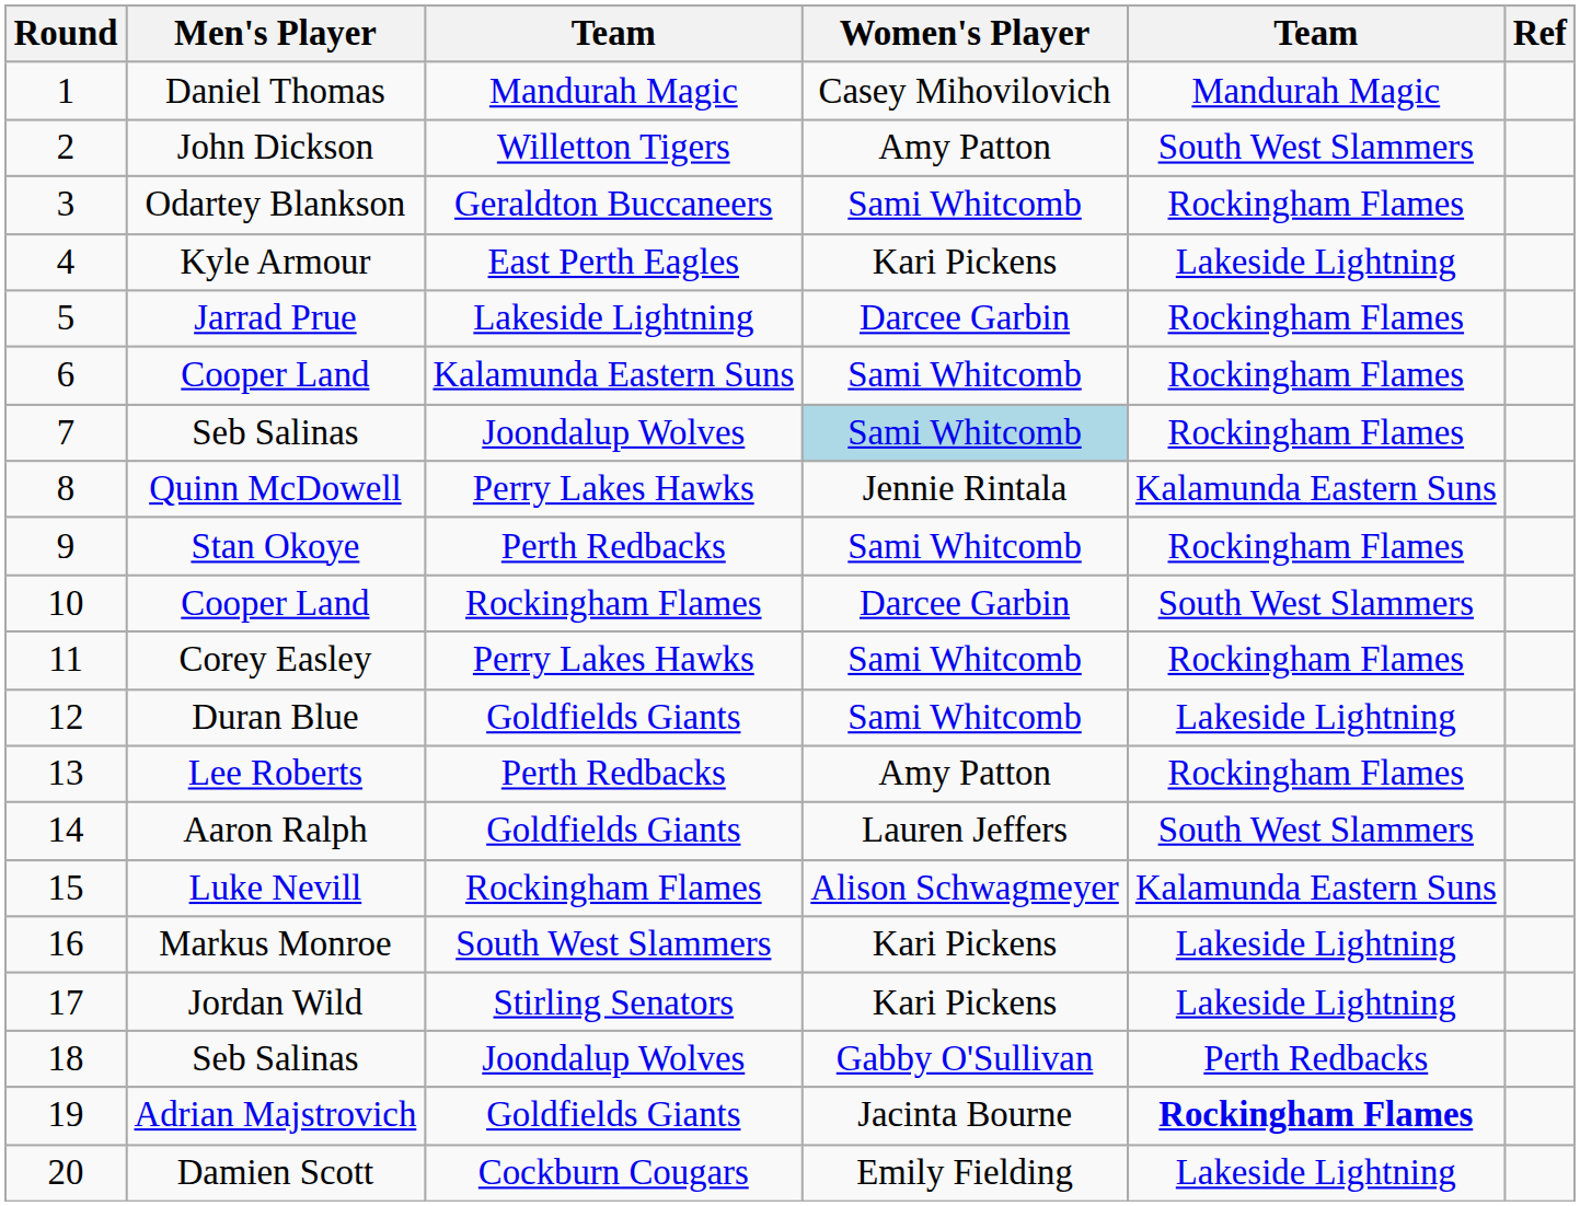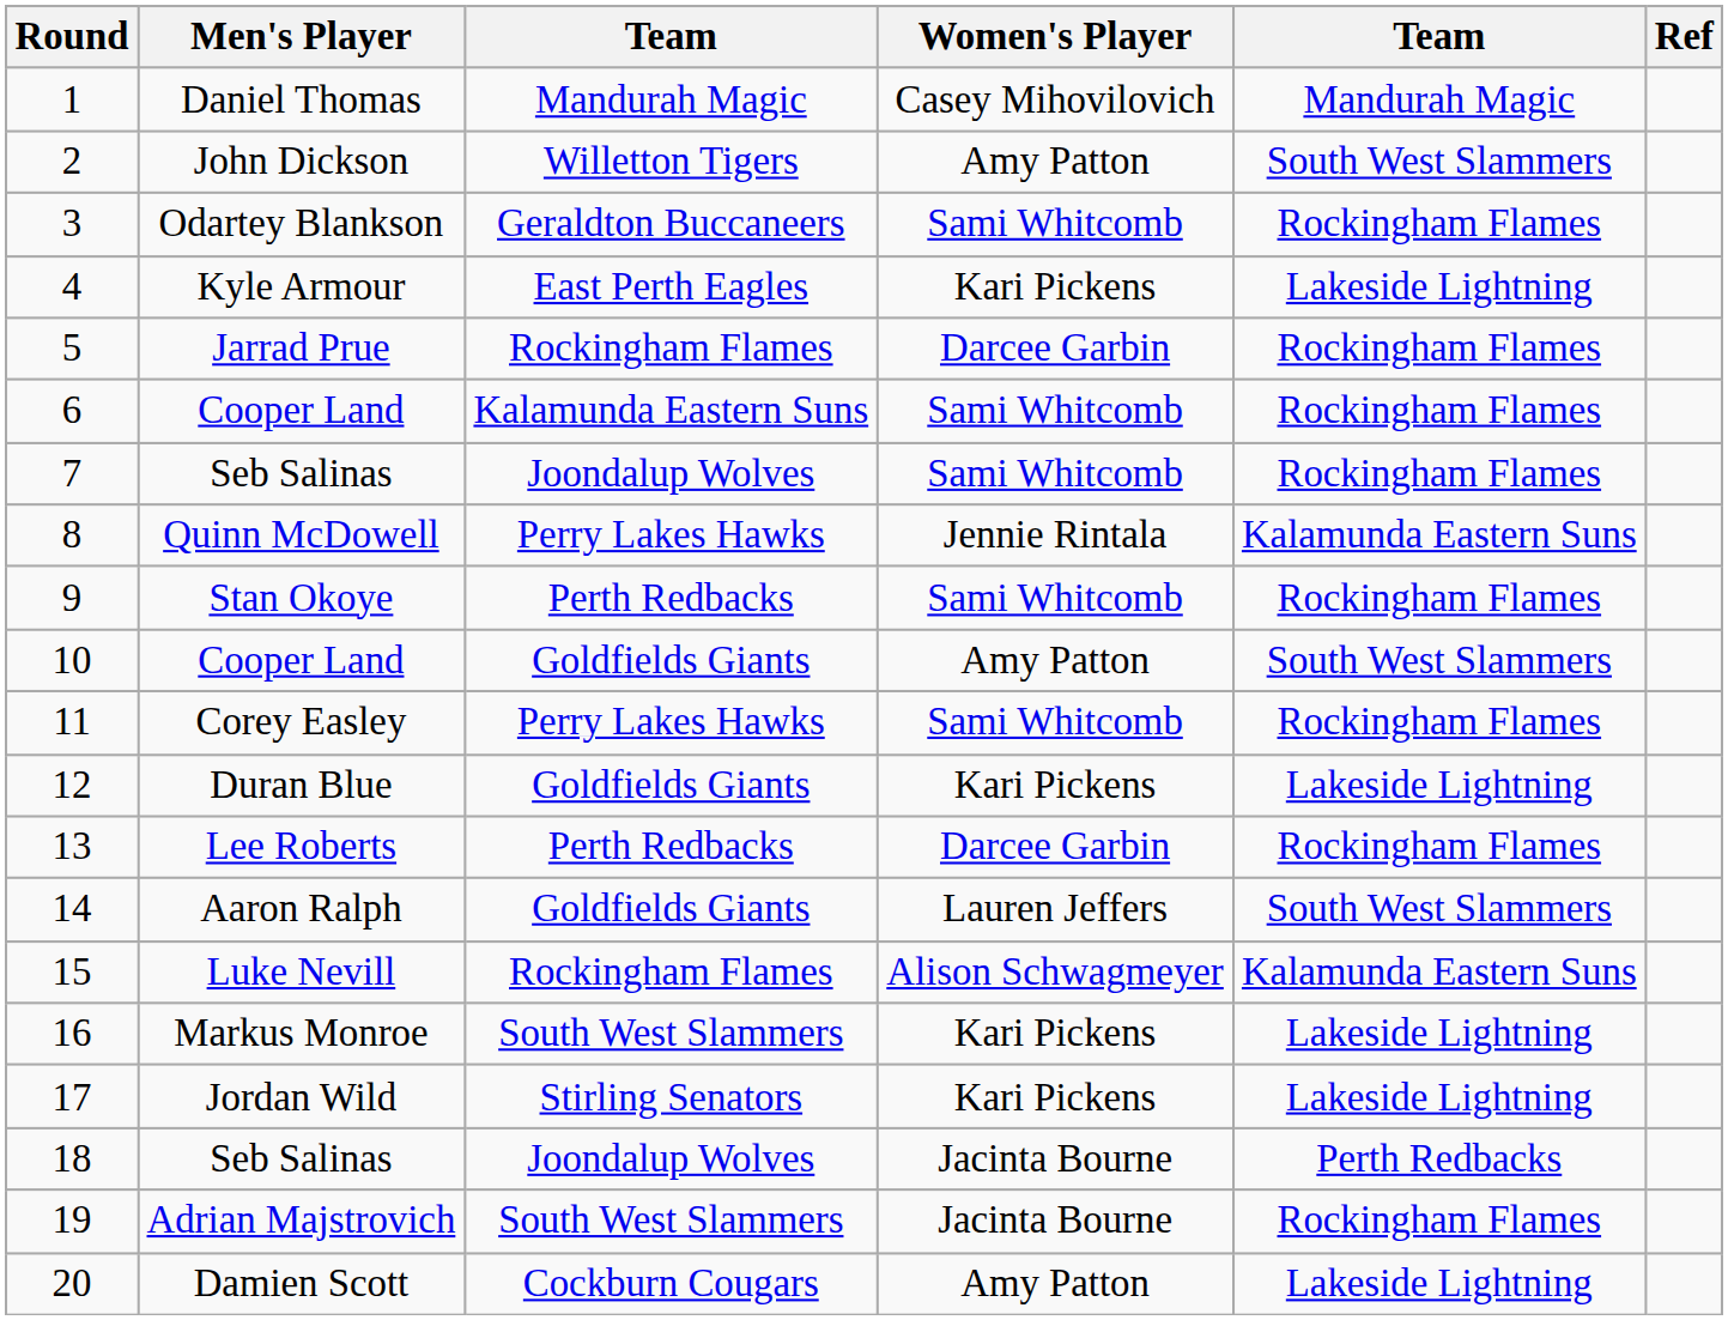 <table class="wikitable" style="text-align:center">
 <tr>
 <th>Round</th>
 <th>Men's Player</th>
 <th>Team</th>
 <th>Women's Player</th>
 <th>Team</th>
 <th>Ref</th>
 </tr>
 <tr>
 <td>1</td>
 <td>Daniel Thomas</td>
 <td><a href='#'>Mandurah Magic</a></td>
 <td>Casey Mihovilovich</td>
 <td><a href='#'>Mandurah Magic</a></td>
 <td></td>
 </tr>
 <tr>
 <td>2</td>
 <td>John Dickson</td>
 <td><a href='#'>Willetton Tigers</a></td>
 <td>Amy Patton</td>
 <td><a href='#'>South West Slammers</a></td>
 <td></td>
 </tr>
 <tr>
 <td>3</td>
 <td>Odartey Blankson</td>
 <td><a href='#'>Geraldton Buccaneers</a></td>
 <td><a href='#'>Sami Whitcomb</a></td>
 <td><a href='#'>Rockingham Flames</a></td>
 <td></td>
 </tr>
 <tr>
 <td>4</td>
 <td>Kyle Armour</td>
 <td><a href='#'>East Perth Eagles</a></td>
 <td>Kari Pickens</td>
 <td><a href='#'>Lakeside Lightning</a></td>
 <td></td>
 </tr>
 <tr>
 <td>5</td>
 <td><a href='#'>Jarrad Prue</a></td>
-<td><a href='#'>Lakeside Lightning</a></td>
+<td><a href='#'>Rockingham Flames</a></td>
 <td><a href='#'>Darcee Garbin</a></td>
 <td><a href='#'>Rockingham Flames</a></td>
 <td></td>
 </tr>
 <tr>
 <td>6</td>
 <td><a href='#'>Cooper Land</a></td>
 <td><a href='#'>Kalamunda Eastern Suns</a></td>
 <td><a href='#'>Sami Whitcomb</a></td>
 <td><a href='#'>Rockingham Flames</a></td>
 <td></td>
 </tr>
 <tr>
 <td>7</td>
 <td>Seb Salinas</td>
 <td><a href='#'>Joondalup Wolves</a></td>
-<td style="background: lightblue;"><a href='#'>Sami Whitcomb</a></td>
+<td><a href='#'>Sami Whitcomb</a></td>
 <td><a href='#'>Rockingham Flames</a></td>
 <td></td>
 </tr>
 <tr>
 <td>8</td>
 <td><a href='#'>Quinn McDowell</a></td>
 <td><a href='#'>Perry Lakes Hawks</a></td>
 <td>Jennie Rintala</td>
 <td><a href='#'>Kalamunda Eastern Suns</a></td>
 <td></td>
 </tr>
 <tr>
 <td>9</td>
 <td><a href='#'>Stan Okoye</a></td>
 <td><a href='#'>Perth Redbacks</a></td>
 <td><a href='#'>Sami Whitcomb</a></td>
 <td><a href='#'>Rockingham Flames</a></td>
 <td></td>
 </tr>
 <tr>
 <td>10</td>
 <td><a href='#'>Cooper Land</a></td>
-<td><a href='#'>Rockingham Flames</a></td>
-<td><a href='#'>Darcee Garbin</a></td>
+<td><a href='#'>Goldfields Giants</a></td>
+<td>Amy Patton</td>
 <td><a href='#'>South West Slammers</a></td>
 <td></td>
 </tr>
 <tr>
 <td>11</td>
 <td>Corey Easley</td>
 <td><a href='#'>Perry Lakes Hawks</a></td>
 <td><a href='#'>Sami Whitcomb</a></td>
 <td><a href='#'>Rockingham Flames</a></td>
 <td></td>
 </tr>
 <tr>
 <td>12</td>
 <td>Duran Blue</td>
 <td><a href='#'>Goldfields Giants</a></td>
-<td><a href='#'>Sami Whitcomb</a></td>
+<td>Kari Pickens</td>
 <td><a href='#'>Lakeside Lightning</a></td>
 <td></td>
 </tr>
 <tr>
 <td>13</td>
 <td><a href='#'>Lee Roberts</a></td>
 <td><a href='#'>Perth Redbacks</a></td>
-<td>Amy Patton</td>
+<td><a href='#'>Darcee Garbin</a></td>
 <td><a href='#'>Rockingham Flames</a></td>
 <td></td>
 </tr>
 <tr>
 <td>14</td>
 <td>Aaron Ralph</td>
 <td><a href='#'>Goldfields Giants</a></td>
 <td>Lauren Jeffers</td>
 <td><a href='#'>South West Slammers</a></td>
 <td></td>
 </tr>
 <tr>
 <td>15</td>
 <td><a href='#'>Luke Nevill</a></td>
 <td><a href='#'>Rockingham Flames</a></td>
 <td><a href='#'>Alison Schwagmeyer</a></td>
 <td><a href='#'>Kalamunda Eastern Suns</a></td>
 <td></td>
 </tr>
 <tr>
 <td>16</td>
 <td>Markus Monroe</td>
 <td><a href='#'>South West Slammers</a></td>
 <td>Kari Pickens</td>
 <td><a href='#'>Lakeside Lightning</a></td>
 <td></td>
 </tr>
 <tr>
 <td>17</td>
 <td>Jordan Wild</td>
 <td><a href='#'>Stirling Senators</a></td>
 <td>Kari Pickens</td>
 <td><a href='#'>Lakeside Lightning</a></td>
 <td></td>
 </tr>
 <tr>
 <td>18</td>
 <td>Seb Salinas</td>
 <td><a href='#'>Joondalup Wolves</a></td>
-<td><a href='#'>Gabby O'Sullivan</a></td>
+<td>Jacinta Bourne</td>
 <td><a href='#'>Perth Redbacks</a></td>
 <td></td>
 </tr>
 <tr>
 <td>19</td>
 <td><a href='#'>Adrian Majstrovich</a></td>
-<td><a href='#'>Goldfields Giants</a></td>
+<td><a href='#'>South West Slammers</a></td>
 <td>Jacinta Bourne</td>
-<td><strong><a href='#'>Rockingham Flames</a></strong></td>
+<td><a href='#'>Rockingham Flames</a></td>
 <td></td>
 </tr>
 <tr>
 <td>20</td>
 <td>Damien Scott</td>
 <td><a href='#'>Cockburn Cougars</a></td>
-<td>Emily Fielding</td>
+<td>Amy Patton</td>
 <td><a href='#'>Lakeside Lightning</a></td>
 <td></td>
 </tr>
 </table>
